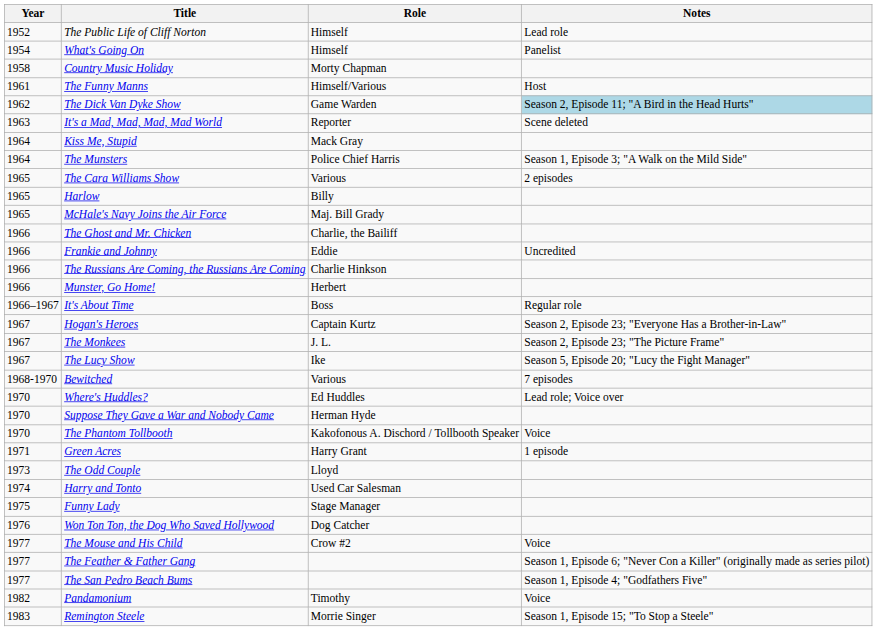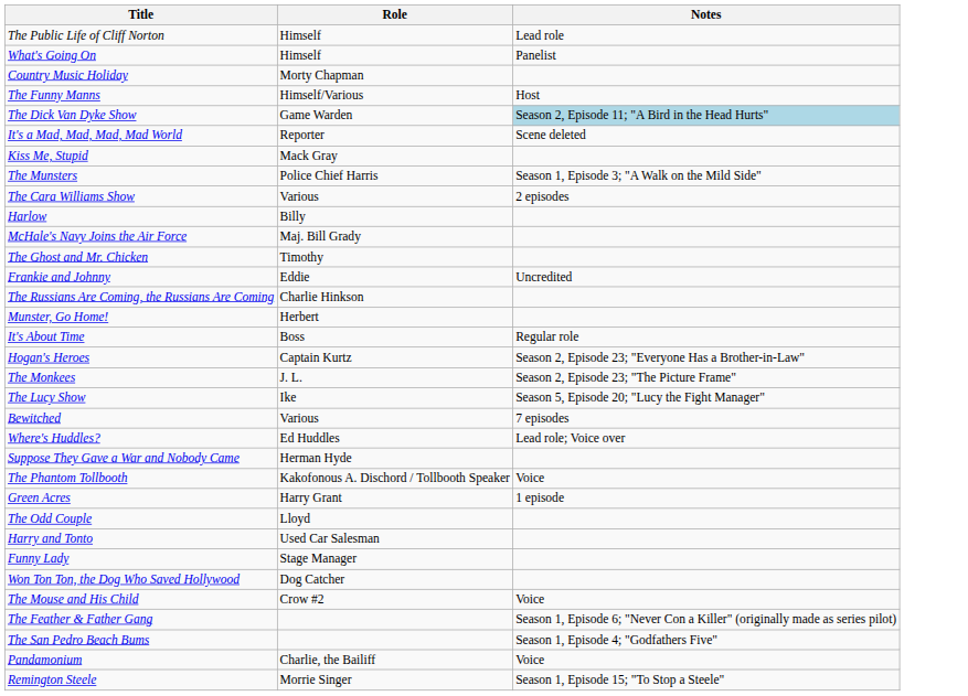 <table class="wikitable">
 <tr>
-<th>Year</th>
 <th>Title</th>
 <th>Role</th>
 <th>Notes</th>
 </tr>
 <tr>
-<td>1952</td>
 <td><em>The Public Life of Cliff Norton</em></td>
 <td>Himself</td>
 <td>Lead role</td>
 </tr>
 <tr>
-<td>1954</td>
 <td><em><a href='#'>What's Going On</a></em></td>
 <td>Himself</td>
 <td>Panelist</td>
 </tr>
 <tr>
-<td>1958</td>
 <td><em><a href='#'>Country Music Holiday</a></em></td>
 <td>Morty Chapman</td>
 <td></td>
 </tr>
 <tr>
-<td>1961</td>
 <td><em><a href='#'>The Funny Manns</a></em></td>
 <td>Himself/Various</td>
 <td>Host</td>
 </tr>
 <tr>
-<td>1962</td>
 <td><em><a href='#'>The Dick Van Dyke Show</a></em></td>
 <td>Game Warden</td>
 <td style="background: lightblue;">Season 2, Episode 11; "A Bird in the Head Hurts"</td>
 </tr>
 <tr>
-<td>1963</td>
 <td><em><a href='#'>It's a Mad, Mad, Mad, Mad World</a></em></td>
 <td>Reporter</td>
 <td>Scene deleted</td>
 </tr>
 <tr>
-<td>1964</td>
 <td><em><a href='#'>Kiss Me, Stupid</a></em></td>
 <td>Mack Gray</td>
 <td></td>
 </tr>
 <tr>
-<td>1964</td>
 <td><em><a href='#'>The Munsters</a></em></td>
 <td>Police Chief Harris</td>
 <td>Season 1, Episode 3; "A Walk on the Mild Side"</td>
 </tr>
 <tr>
-<td>1965</td>
 <td><em><a href='#'>The Cara Williams Show</a></em></td>
 <td>Various</td>
 <td>2 episodes</td>
 </tr>
 <tr>
-<td>1965</td>
 <td><em><a href='#'>Harlow</a></em></td>
 <td>Billy</td>
 <td></td>
 </tr>
 <tr>
-<td>1965</td>
 <td><em><a href='#'>McHale's Navy Joins the Air Force</a></em></td>
 <td>Maj. Bill Grady</td>
 <td></td>
 </tr>
 <tr>
-<td>1966</td>
 <td><em><a href='#'>The Ghost and Mr. Chicken</a></em></td>
-<td>Charlie, the Bailiff</td>
+<td>Timothy</td>
 <td></td>
 </tr>
 <tr>
-<td>1966</td>
 <td><em><a href='#'>Frankie and Johnny</a></em></td>
 <td>Eddie</td>
 <td>Uncredited</td>
 </tr>
 <tr>
-<td>1966</td>
 <td><em><a href='#'>The Russians Are Coming, the Russians Are Coming</a></em></td>
 <td>Charlie Hinkson</td>
 <td></td>
 </tr>
 <tr>
-<td>1966</td>
 <td><em><a href='#'>Munster, Go Home!</a></em></td>
 <td>Herbert</td>
 <td></td>
 </tr>
 <tr>
-<td>1966–1967</td>
 <td><em><a href='#'>It's About Time</a></em></td>
 <td>Boss</td>
 <td>Regular role</td>
 </tr>
 <tr>
-<td>1967</td>
 <td><em><a href='#'>Hogan's Heroes</a></em></td>
 <td>Captain Kurtz</td>
 <td>Season 2, Episode 23; "Everyone Has a Brother-in-Law"</td>
 </tr>
 <tr>
-<td>1967</td>
 <td><em><a href='#'>The Monkees</a></em></td>
 <td>J. L.</td>
 <td>Season 2, Episode 23; "The Picture Frame"</td>
 </tr>
 <tr>
-<td>1967</td>
 <td><em><a href='#'>The Lucy Show</a></em></td>
 <td>Ike</td>
 <td>Season 5, Episode 20; "Lucy the Fight Manager"</td>
 </tr>
 <tr>
-<td>1968-1970</td>
 <td><em><a href='#'>Bewitched</a></em></td>
 <td>Various</td>
 <td>7 episodes</td>
 </tr>
 <tr>
-<td>1970</td>
 <td><em><a href='#'>Where's Huddles?</a></em></td>
 <td>Ed Huddles</td>
 <td>Lead role; Voice over</td>
 </tr>
 <tr>
-<td>1970</td>
 <td><em><a href='#'>Suppose They Gave a War and Nobody Came</a></em></td>
 <td>Herman Hyde</td>
 <td></td>
 </tr>
 <tr>
-<td>1970</td>
 <td><em><a href='#'>The Phantom Tollbooth</a></em></td>
 <td>Kakofonous A. Dischord / Tollbooth Speaker</td>
 <td>Voice</td>
 </tr>
 <tr>
-<td>1971</td>
 <td><em><a href='#'>Green Acres</a></em></td>
 <td>Harry Grant</td>
 <td>1 episode</td>
 </tr>
 <tr>
-<td>1973</td>
 <td><em><a href='#'>The Odd Couple</a></em></td>
 <td>Lloyd</td>
 <td></td>
 </tr>
 <tr>
-<td>1974</td>
 <td><em><a href='#'>Harry and Tonto</a></em></td>
 <td>Used Car Salesman</td>
 <td></td>
 </tr>
 <tr>
-<td>1975</td>
 <td><em><a href='#'>Funny Lady</a></em></td>
 <td>Stage Manager</td>
 <td></td>
 </tr>
 <tr>
-<td>1976</td>
 <td><em><a href='#'>Won Ton Ton, the Dog Who Saved Hollywood</a></em></td>
 <td>Dog Catcher</td>
 <td></td>
 </tr>
 <tr>
-<td>1977</td>
 <td><em><a href='#'>The Mouse and His Child</a></em></td>
 <td>Crow #2</td>
 <td>Voice</td>
 </tr>
 <tr>
-<td>1977</td>
 <td><em><a href='#'>The Feather & Father Gang</a></em></td>
 <td></td>
 <td>Season 1, Episode 6; "Never Con a Killer" (originally made as series pilot)</td>
 </tr>
 <tr>
-<td>1977</td>
 <td><em><a href='#'>The San Pedro Beach Bums</a></em></td>
 <td></td>
 <td>Season 1, Episode 4; "Godfathers Five"</td>
 </tr>
 <tr>
-<td>1982</td>
 <td><em><a href='#'>Pandamonium</a></em></td>
-<td>Timothy</td>
+<td>Charlie, the Bailiff</td>
 <td>Voice</td>
 </tr>
 <tr>
-<td>1983</td>
 <td><em><a href='#'>Remington Steele</a></em></td>
 <td>Morrie Singer</td>
 <td>Season 1, Episode 15; "To Stop a Steele"</td>
 </tr>
 </table>
